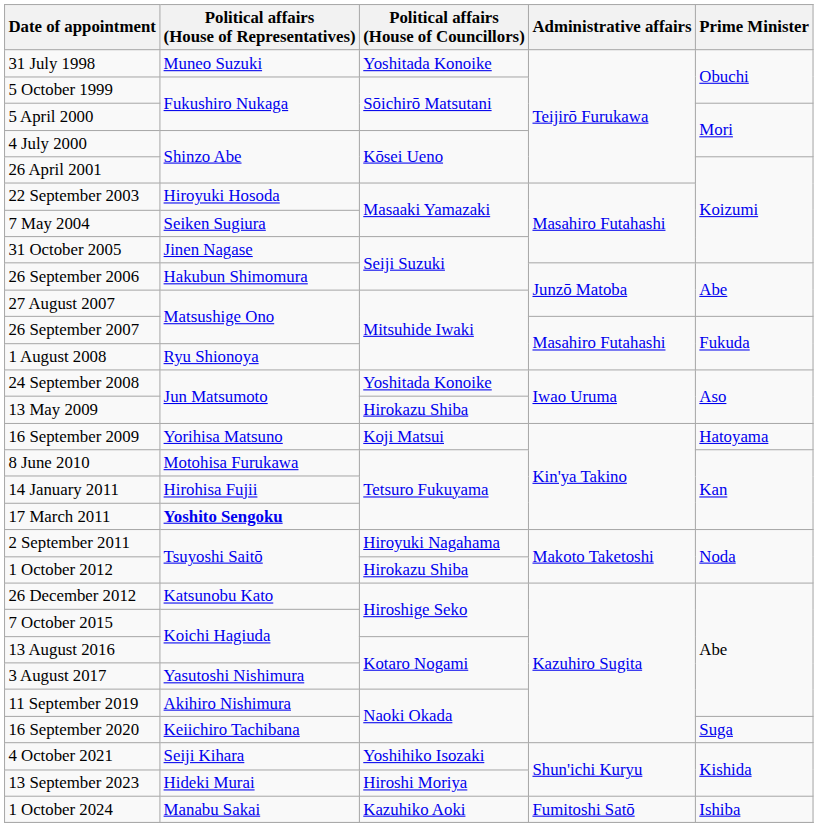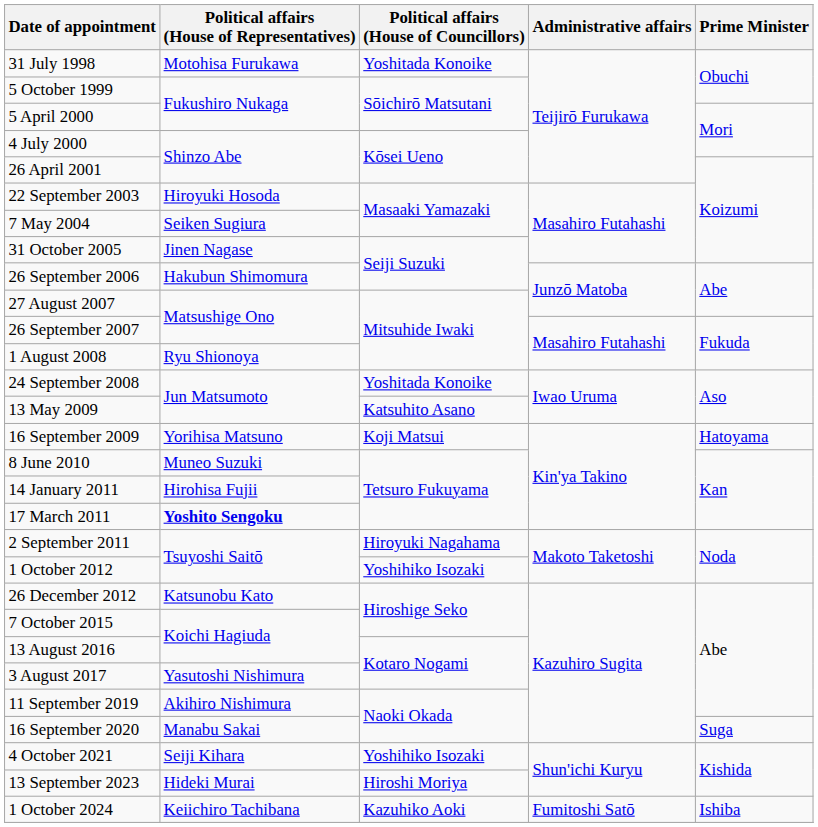 <table class="wikitable">
 <tr>
 <th>Date of appointment</th>
 <th>Political affairs<br>(House of Representatives)</th>
 <th>Political affairs<br>(House of Councillors)</th>
 <th>Administrative affairs</th>
 <th>Prime Minister</th>
 </tr>
 <tr>
 <td>31 July 1998</td>
-<td><a href='#'>Muneo Suzuki</a></td>
+<td><a href='#'>Motohisa Furukawa</a></td>
 <td><a href='#'>Yoshitada Konoike</a></td>
 <td rowspan=5><a href='#'>Teijirō Furukawa</a></td>
 <td rowspan=2><a href='#'>Obuchi</a></td>
 </tr>
 <tr>
 <td>5 October 1999</td>
 <td rowspan=2><a href='#'>Fukushiro Nukaga</a></td>
 <td rowspan=2><a href='#'>Sōichirō Matsutani</a></td>
 </tr>
 <tr>
 <td>5 April 2000</td>
 <td rowspan=2><a href='#'>Mori</a></td>
 </tr>
 <tr>
 <td>4 July 2000</td>
 <td rowspan=2><a href='#'>Shinzo Abe</a></td>
 <td rowspan=2><a href='#'>Kōsei Ueno</a></td>
 </tr>
 <tr>
 <td>26 April 2001</td>
 <td rowspan=4><a href='#'>Koizumi</a></td>
 </tr>
 <tr>
 <td>22 September 2003</td>
 <td><a href='#'>Hiroyuki Hosoda</a></td>
 <td rowspan=2><a href='#'>Masaaki Yamazaki</a></td>
 <td rowspan=3><a href='#'>Masahiro Futahashi</a></td>
 </tr>
 <tr>
 <td>7 May 2004</td>
 <td><a href='#'>Seiken Sugiura</a></td>
 </tr>
 <tr>
 <td>31 October 2005</td>
 <td><a href='#'>Jinen Nagase</a></td>
 <td rowspan=2><a href='#'>Seiji Suzuki</a></td>
 </tr>
 <tr>
 <td>26 September 2006</td>
 <td><a href='#'>Hakubun Shimomura</a></td>
 <td rowspan=2><a href='#'>Junzō Matoba</a></td>
 <td rowspan=2><a href='#'>Abe</a></td>
 </tr>
 <tr>
 <td>27 August 2007</td>
 <td rowspan=2><a href='#'>Matsushige Ono</a></td>
 <td rowspan=3><a href='#'>Mitsuhide Iwaki</a></td>
 </tr>
 <tr>
 <td>26 September 2007</td>
 <td rowspan=2><a href='#'>Masahiro Futahashi</a></td>
 <td rowspan=2><a href='#'>Fukuda</a></td>
 </tr>
 <tr>
 <td>1 August 2008</td>
 <td><a href='#'>Ryu Shionoya</a></td>
 </tr>
 <tr>
 <td>24 September 2008</td>
 <td rowspan=2><a href='#'>Jun Matsumoto</a></td>
 <td><a href='#'>Yoshitada Konoike</a></td>
 <td rowspan=2><a href='#'>Iwao Uruma</a></td>
 <td rowspan=2><a href='#'>Aso</a></td>
 </tr>
 <tr>
 <td>13 May 2009</td>
-<td><a href='#'>Hirokazu Shiba</a></td>
+<td><a href='#'>Katsuhito Asano</a></td>
 </tr>
 <tr>
 <td>16 September 2009</td>
 <td><a href='#'>Yorihisa Matsuno</a></td>
 <td><a href='#'>Koji Matsui</a></td>
 <td rowspan=4><a href='#'>Kin'ya Takino</a></td>
 <td><a href='#'>Hatoyama</a></td>
 </tr>
 <tr>
 <td>8 June 2010</td>
-<td><a href='#'>Motohisa Furukawa</a></td>
+<td><a href='#'>Muneo Suzuki</a></td>
 <td rowspan=3><a href='#'>Tetsuro Fukuyama</a></td>
 <td rowspan=3><a href='#'>Kan</a></td>
 </tr>
 <tr>
 <td>14 January 2011</td>
 <td><a href='#'>Hirohisa Fujii</a></td>
 </tr>
 <tr>
 <td>17 March 2011</td>
 <td><strong><a href='#'>Yoshito Sengoku</a></strong></td>
 </tr>
 <tr>
 <td>2 September 2011</td>
 <td rowspan=2><a href='#'>Tsuyoshi Saitō</a></td>
 <td><a href='#'>Hiroyuki Nagahama</a></td>
 <td rowspan=2><a href='#'>Makoto Taketoshi</a></td>
 <td rowspan=2><a href='#'>Noda</a></td>
 </tr>
 <tr>
 <td>1 October 2012</td>
-<td><a href='#'>Hirokazu Shiba</a></td>
+<td><a href='#'>Yoshihiko Isozaki</a></td>
 </tr>
 <tr>
 <td>26 December 2012</td>
 <td><a href='#'>Katsunobu Kato</a></td>
 <td rowspan=2><a href='#'>Hiroshige Seko</a></td>
 <td rowspan=6><a href='#'>Kazuhiro Sugita</a></td>
 <td rowspan=5>Abe</td>
 </tr>
 <tr>
 <td>7 October 2015</td>
 <td rowspan=2><a href='#'>Koichi Hagiuda</a></td>
 </tr>
 <tr>
 <td>13 August 2016</td>
 <td rowspan=2><a href='#'>Kotaro Nogami</a></td>
 </tr>
 <tr>
 <td>3 August 2017</td>
 <td><a href='#'>Yasutoshi Nishimura</a></td>
 </tr>
 <tr>
 <td>11 September 2019</td>
 <td><a href='#'>Akihiro Nishimura</a></td>
 <td rowspan=2><a href='#'>Naoki Okada</a></td>
 </tr>
 <tr>
 <td>16 September 2020</td>
-<td><a href='#'>Keiichiro Tachibana</a></td>
+<td><a href='#'>Manabu Sakai</a></td>
 <td><a href='#'>Suga</a></td>
 </tr>
 <tr>
 <td>4 October 2021</td>
 <td><a href='#'>Seiji Kihara</a></td>
 <td><a href='#'>Yoshihiko Isozaki</a></td>
 <td rowspan=2><a href='#'>Shun'ichi Kuryu</a></td>
 <td rowspan=2><a href='#'>Kishida</a></td>
 </tr>
 <tr>
 <td>13 September 2023</td>
 <td><a href='#'>Hideki Murai</a></td>
 <td><a href='#'>Hiroshi Moriya</a></td>
 </tr>
 <tr>
 <td>1 October 2024</td>
-<td><a href='#'>Manabu Sakai</a></td>
+<td><a href='#'>Keiichiro Tachibana</a></td>
 <td><a href='#'>Kazuhiko Aoki</a></td>
 <td><a href='#'>Fumitoshi Satō</a></td>
 <td><a href='#'>Ishiba</a></td>
 </tr>
 <tr>
 </tr>
 </table>
